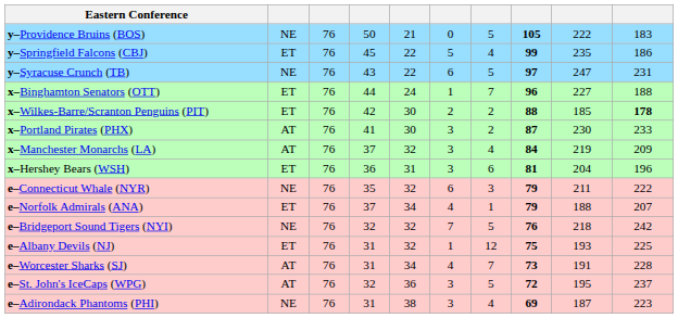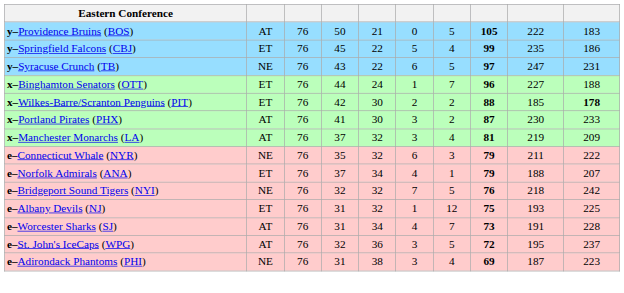 <table class="wikitable" style="text-align:center; width:55em">
 <tr style="background:#ddf;">
 <th style="width:32.5%;">Eastern Conference</th>
 <th style="width:5%;"></th>
 <th style="width:5%;"></th>
 <th style="width:5%;"></th>
 <th style="width:5%;"></th>
 <th style="width:5%;"></th>
 <th style="width:5%;"></th>
 <th style="width:5%;"></th>
 <th style="width:7.5%;"></th>
 <th style="width:7.5%;"></th>
 </tr>
 <tr style="background:#97deff;">
 <td align=left><strong>y–</strong><a href='#'>Providence Bruins</a> (<a href='#'>BOS</a>)</td>
-<td>NE</td>
+<td>AT</td>
 <td>76</td>
 <td>50</td>
 <td>21</td>
 <td>0</td>
 <td>5</td>
 <td><strong>105</strong></td>
 <td>222</td>
 <td>183</td>
 </tr>
 <tr style="background:#97deff;">
 <td align=left><strong>y–</strong><a href='#'>Springfield Falcons</a> (<a href='#'>CBJ</a>)</td>
 <td>ET</td>
 <td>76</td>
 <td>45</td>
 <td>22</td>
 <td>5</td>
 <td>4</td>
 <td><strong>99</strong></td>
 <td>235</td>
 <td>186</td>
 </tr>
 <tr style="background:#97deff;">
 <td align=left><strong>y–</strong><a href='#'>Syracuse Crunch</a> (<a href='#'>TB</a>)</td>
 <td>NE</td>
 <td>76</td>
 <td>43</td>
 <td>22</td>
 <td>6</td>
 <td>5</td>
 <td><strong>97</strong></td>
 <td>247</td>
 <td>231</td>
 </tr>
 <tr style="background:#bfb;">
 <td align=left><strong>x–</strong><a href='#'>Binghamton Senators</a> (<a href='#'>OTT</a>)</td>
 <td>ET</td>
 <td>76</td>
 <td>44</td>
 <td>24</td>
 <td>1</td>
 <td>7</td>
 <td><strong>96</strong></td>
 <td>227</td>
 <td>188</td>
 </tr>
 <tr style="background:#bfb;">
 <td align=left><strong>x–</strong><a href='#'>Wilkes-Barre/Scranton Penguins</a> (<a href='#'>PIT</a>)</td>
 <td>ET</td>
 <td>76</td>
 <td>42</td>
 <td>30</td>
 <td>2</td>
 <td>2</td>
 <td><strong>88</strong></td>
 <td>185</td>
 <td><strong>178</strong></td>
 </tr>
 <tr style="background:#bfb;">
 <td align=left><strong>x–</strong><a href='#'>Portland Pirates</a> (<a href='#'>PHX</a>)</td>
 <td>AT</td>
 <td>76</td>
 <td>41</td>
 <td>30</td>
 <td>3</td>
 <td>2</td>
 <td><strong>87</strong></td>
 <td>230</td>
 <td>233</td>
 </tr>
 <tr style="background:#bfb;">
 <td align=left><strong>x–</strong><a href='#'>Manchester Monarchs</a> (<a href='#'>LA</a>)</td>
 <td>AT</td>
 <td>76</td>
 <td>37</td>
 <td>32</td>
 <td>3</td>
 <td>4</td>
-<td><strong>84</strong></td>
+<td><strong>81</strong></td>
 <td>219</td>
 <td>209</td>
-</tr>
-<tr style="background:#bfb;">
-<td align=left><strong>x–</strong>Hershey Bears (<a href='#'>WSH</a>)</td>
-<td>ET</td>
-<td>76</td>
-<td>36</td>
-<td>31</td>
-<td>3</td>
-<td>6</td>
-<td><strong>81</strong></td>
-<td>204</td>
-<td>196</td>
 </tr>
 <tr style="background:#fcc;">
 <td align=left><strong>e–</strong><a href='#'>Connecticut Whale</a> (<a href='#'>NYR</a>)</td>
 <td>NE</td>
 <td>76</td>
 <td>35</td>
 <td>32</td>
 <td>6</td>
 <td>3</td>
 <td><strong>79</strong></td>
 <td>211</td>
 <td>222</td>
 </tr>
 <tr style="background:#fcc;">
 <td align=left><strong>e–</strong><a href='#'>Norfolk Admirals</a> (<a href='#'>ANA</a>)</td>
 <td>ET</td>
 <td>76</td>
 <td>37</td>
 <td>34</td>
 <td>4</td>
 <td>1</td>
 <td><strong>79</strong></td>
 <td>188</td>
 <td>207</td>
 </tr>
 <tr style="background:#fcc;">
 <td align=left><strong>e–</strong><a href='#'>Bridgeport Sound Tigers</a> (<a href='#'>NYI</a>)</td>
 <td>NE</td>
 <td>76</td>
 <td>32</td>
 <td>32</td>
 <td>7</td>
 <td>5</td>
 <td><strong>76</strong></td>
 <td>218</td>
 <td>242</td>
 </tr>
 <tr style="background:#fcc;">
 <td align=left><strong>e–</strong><a href='#'>Albany Devils</a> (<a href='#'>NJ</a>)</td>
 <td>ET</td>
 <td>76</td>
 <td>31</td>
 <td>32</td>
 <td>1</td>
 <td>12</td>
 <td><strong>75</strong></td>
 <td>193</td>
 <td>225</td>
 </tr>
 <tr style="background:#fcc;">
 <td align=left><strong>e–</strong><a href='#'>Worcester Sharks</a> (<a href='#'>SJ</a>)</td>
 <td>AT</td>
 <td>76</td>
 <td>31</td>
 <td>34</td>
 <td>4</td>
 <td>7</td>
 <td><strong>73</strong></td>
 <td>191</td>
 <td>228</td>
 </tr>
 <tr style="background:#fcc;">
 <td align=left><strong>e–</strong><a href='#'>St. John's IceCaps</a> (<a href='#'>WPG</a>)</td>
 <td>AT</td>
 <td>76</td>
 <td>32</td>
 <td>36</td>
 <td>3</td>
 <td>5</td>
 <td><strong>72</strong></td>
 <td>195</td>
 <td>237</td>
 </tr>
 <tr style="background:#fcc;">
 <td align=left><strong>e–</strong><a href='#'>Adirondack Phantoms</a> (<a href='#'>PHI</a>)</td>
 <td>NE</td>
 <td>76</td>
 <td>31</td>
 <td>38</td>
 <td>3</td>
 <td>4</td>
 <td><strong>69</strong></td>
 <td>187</td>
 <td>223</td>
 </tr>
 </table>
